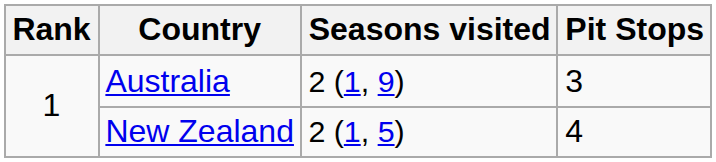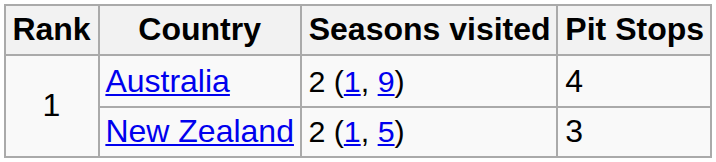 <table class="wikitable">
 <tr>
 <th>Rank</th>
 <th>Country</th>
 <th>Seasons visited</th>
 <th>Pit Stops</th>
 </tr>
 <tr>
 <td rowspan="2" style="text-align:center;">1</td>
 <td><a href='#'>Australia</a></td>
 <td style="font-size:95%">2 (<a href='#'>1</a>, <a href='#'>9</a>)</td>
-<td>3</td>
+<td>4</td>
 </tr>
 <tr>
 <td><a href='#'>New Zealand</a></td>
 <td style="font-size:95%">2 (<a href='#'>1</a>, <a href='#'>5</a>)</td>
-<td>4</td>
+<td>3</td>
 </tr>
 </table>
